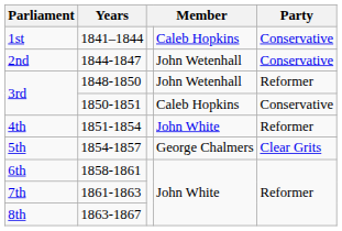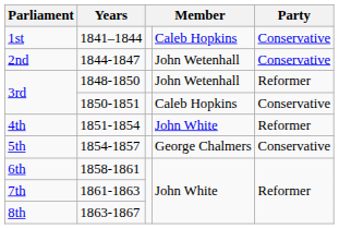 <table class="wikitable">
 <tr>
 <th>Parliament</th>
 <th>Years</th>
 <th colspan="2">Member</th>
 <th>Party</th>
 </tr>
 <tr>
 <td><a href='#'>1st</a></td>
 <td>1841–1844</td>
 <td></td>
 <td><a href='#'>Caleb Hopkins</a></td>
 <td><a href='#'>Conservative</a></td>
 </tr>
 <tr>
 <td><a href='#'>2nd</a></td>
 <td>1844-1847</td>
 <td></td>
 <td>John Wetenhall</td>
 <td><a href='#'>Conservative</a></td>
 </tr>
 <tr>
 <td rowspan="2"><a href='#'>3rd</a></td>
 <td>1848-1850</td>
 <td></td>
 <td>John Wetenhall</td>
 <td>Reformer</td>
 </tr>
 <tr>
 <td>1850-1851</td>
 <td></td>
 <td>Caleb Hopkins</td>
 <td>Conservative</td>
 </tr>
 <tr>
 <td><a href='#'>4th</a></td>
 <td>1851-1854</td>
 <td></td>
 <td><a href='#'>John White</a></td>
 <td>Reformer</td>
 </tr>
 <tr>
 <td><a href='#'>5th</a></td>
 <td>1854-1857</td>
 <td></td>
 <td>George Chalmers</td>
-<td><a href='#'>Clear Grits</a></td>
+<td>Conservative</td>
 </tr>
 <tr>
 <td><a href='#'>6th</a></td>
 <td>1858-1861</td>
 <td rowspan="3" ></td>
 <td rowspan="3">John White</td>
 <td rowspan="3">Reformer</td>
 </tr>
 <tr>
 <td><a href='#'>7th</a></td>
 <td>1861-1863</td>
 </tr>
 <tr>
 <td><a href='#'>8th</a></td>
 <td>1863-1867</td>
 </tr>
 </table>
